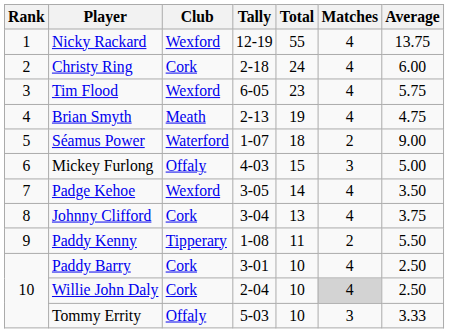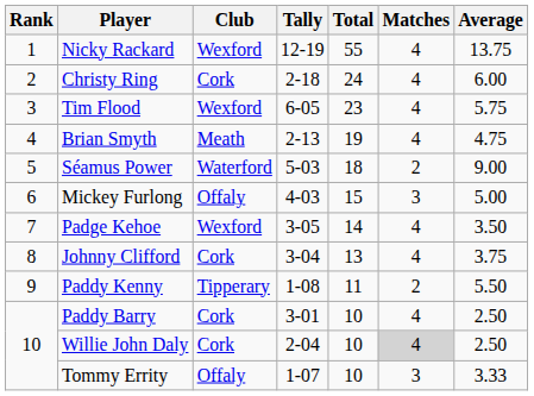 <table class="wikitable">
 <tr>
 <th>Rank</th>
 <th>Player</th>
 <th>Club</th>
 <th>Tally</th>
 <th>Total</th>
 <th>Matches</th>
 <th>Average</th>
 </tr>
 <tr>
 <td rowspan=1 align=center>1</td>
 <td><a href='#'>Nicky Rackard</a></td>
 <td><a href='#'>Wexford</a></td>
 <td align=center>12-19</td>
 <td align=center>55</td>
 <td align=center>4</td>
 <td align=center>13.75</td>
 </tr>
 <tr>
 <td rowspan=1 align=center>2</td>
 <td><a href='#'>Christy Ring</a></td>
 <td><a href='#'>Cork</a></td>
 <td align=center>2-18</td>
 <td align=center>24</td>
 <td align=center>4</td>
 <td align=center>6.00</td>
 </tr>
 <tr>
 <td rowspan=1 align=center>3</td>
 <td><a href='#'>Tim Flood</a></td>
 <td><a href='#'>Wexford</a></td>
 <td align=center>6-05</td>
 <td align=center>23</td>
 <td align=center>4</td>
 <td align=center>5.75</td>
 </tr>
 <tr>
 <td rowspan=1 align=center>4</td>
 <td><a href='#'>Brian Smyth</a></td>
 <td><a href='#'>Meath</a></td>
 <td align=center>2-13</td>
 <td align=center>19</td>
 <td align=center>4</td>
 <td align=center>4.75</td>
 </tr>
 <tr>
 <td rowspan=1 align=center>5</td>
 <td><a href='#'>Séamus Power</a></td>
 <td><a href='#'>Waterford</a></td>
-<td align=center>1-07</td>
+<td align=center>5-03</td>
 <td align=center>18</td>
 <td align=center>2</td>
 <td align=center>9.00</td>
 </tr>
 <tr>
 <td rowspan=1 align=center>6</td>
 <td>Mickey Furlong</td>
 <td><a href='#'>Offaly</a></td>
 <td align=center>4-03</td>
 <td align=center>15</td>
 <td align=center>3</td>
 <td align=center>5.00</td>
 </tr>
 <tr>
 <td rowspan=1 align=center>7</td>
 <td><a href='#'>Padge Kehoe</a></td>
 <td><a href='#'>Wexford</a></td>
 <td align=center>3-05</td>
 <td align=center>14</td>
 <td align=center>4</td>
 <td align=center>3.50</td>
 </tr>
 <tr>
 <td rowspan=1 align=center>8</td>
 <td><a href='#'>Johnny Clifford</a></td>
 <td><a href='#'>Cork</a></td>
 <td align=center>3-04</td>
 <td align=center>13</td>
 <td align=center>4</td>
 <td align=center>3.75</td>
 </tr>
 <tr>
 <td rowspan=1 align=center>9</td>
 <td><a href='#'>Paddy Kenny</a></td>
 <td><a href='#'>Tipperary</a></td>
 <td align=center>1-08</td>
 <td align=center>11</td>
 <td align=center>2</td>
 <td align=center>5.50</td>
 </tr>
 <tr>
 <td rowspan=3 align=center>10</td>
 <td><a href='#'>Paddy Barry</a></td>
 <td><a href='#'>Cork</a></td>
 <td align=center>3-01</td>
 <td align=center>10</td>
 <td align=center>4</td>
 <td align=center>2.50</td>
 </tr>
 <tr>
 <td><a href='#'>Willie John Daly</a></td>
 <td><a href='#'>Cork</a></td>
 <td align=center>2-04</td>
 <td align=center>10</td>
 <td align=center style="background: lightgrey;">4</td>
 <td align=center>2.50</td>
 </tr>
 <tr>
 <td>Tommy Errity</td>
 <td><a href='#'>Offaly</a></td>
-<td align=center>5-03</td>
+<td align=center>1-07</td>
 <td align=center>10</td>
 <td align=center>3</td>
 <td align=center>3.33</td>
 </tr>
 </table>
